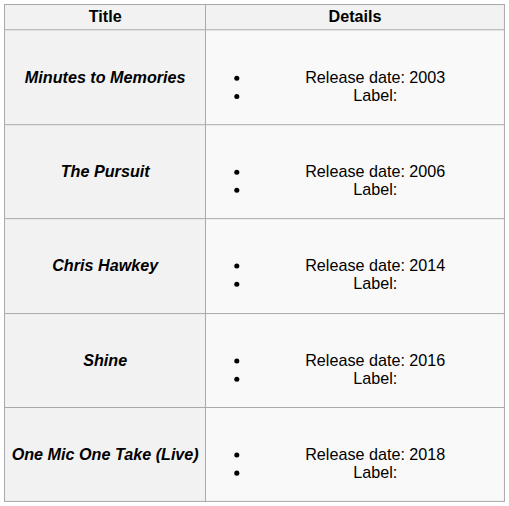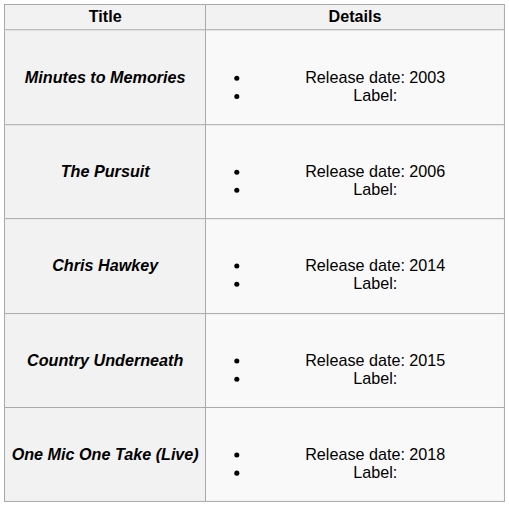 <table class="wikitable plainrowheaders" style="text-align:center;">
 <tr>
 <th style="width:12em;">Title</th>
 <th style="width:18em;">Details</th>
 </tr>
 <tr>
 <th scope="row"><em>Minutes to Memories</em></th>
 <td><br><ul><li>Release date: 2003</li><li>Label:</li></ul></td>
 </tr>
 <tr>
 <th scope="row"><em>The Pursuit</em></th>
 <td><br><ul><li>Release date: 2006</li><li>Label:</li></ul></td>
 </tr>
 <tr>
 <th scope="row"><em>Chris Hawkey</em></th>
 <td><br><ul><li>Release date: 2014</li><li>Label:</li></ul></td>
 </tr>
 <tr>
-<th scope="row"><em>Shine</em></th>
-<td><br><ul><li>Release date: 2016</li><li>Label:</li></ul></td>
+<th scope="row"><em>Country Underneath</em></th>
+<td><br><ul><li>Release date: 2015</li><li>Label:</li></ul></td>
 </tr>
 <tr>
 <th scope="row"><em>One Mic One Take (Live)</em></th>
 <td><br><ul><li>Release date: 2018</li><li>Label:</li></ul></td>
 </tr>
 </table>
